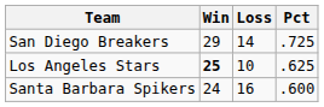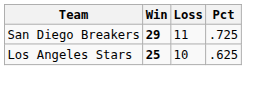 <table class="wikitable">
 <tr>
 <th>Team</th>
 <th>Win</th>
 <th>Loss</th>
 <th>Pct</th>
 </tr>
 <tr>
 <td>San Diego Breakers</td>
-<td>29</td>
-<td>14</td>
+<td><strong>29</strong></td>
+<td>11</td>
 <td>.725</td>
 </tr>
 <tr>
 <td>Los Angeles Stars</td>
 <td><strong>25</strong></td>
 <td>10</td>
 <td>.625</td>
 </tr>
-<tr>
-<td>Santa Barbara Spikers</td>
-<td>24</td>
-<td>16</td>
-<td>.600</td>
-</tr>
 </table>
